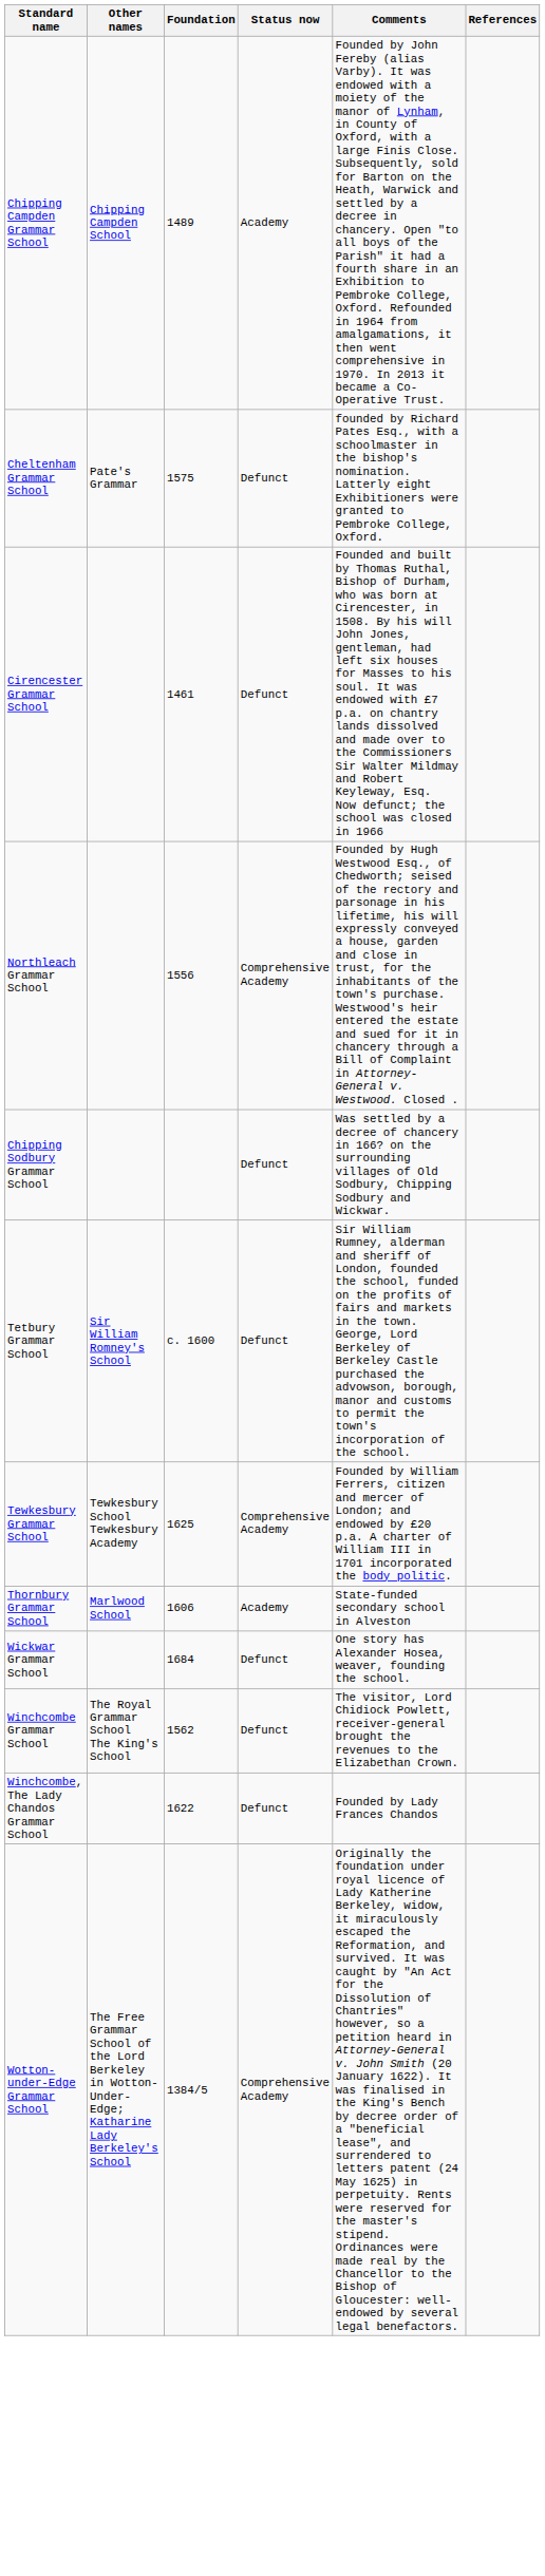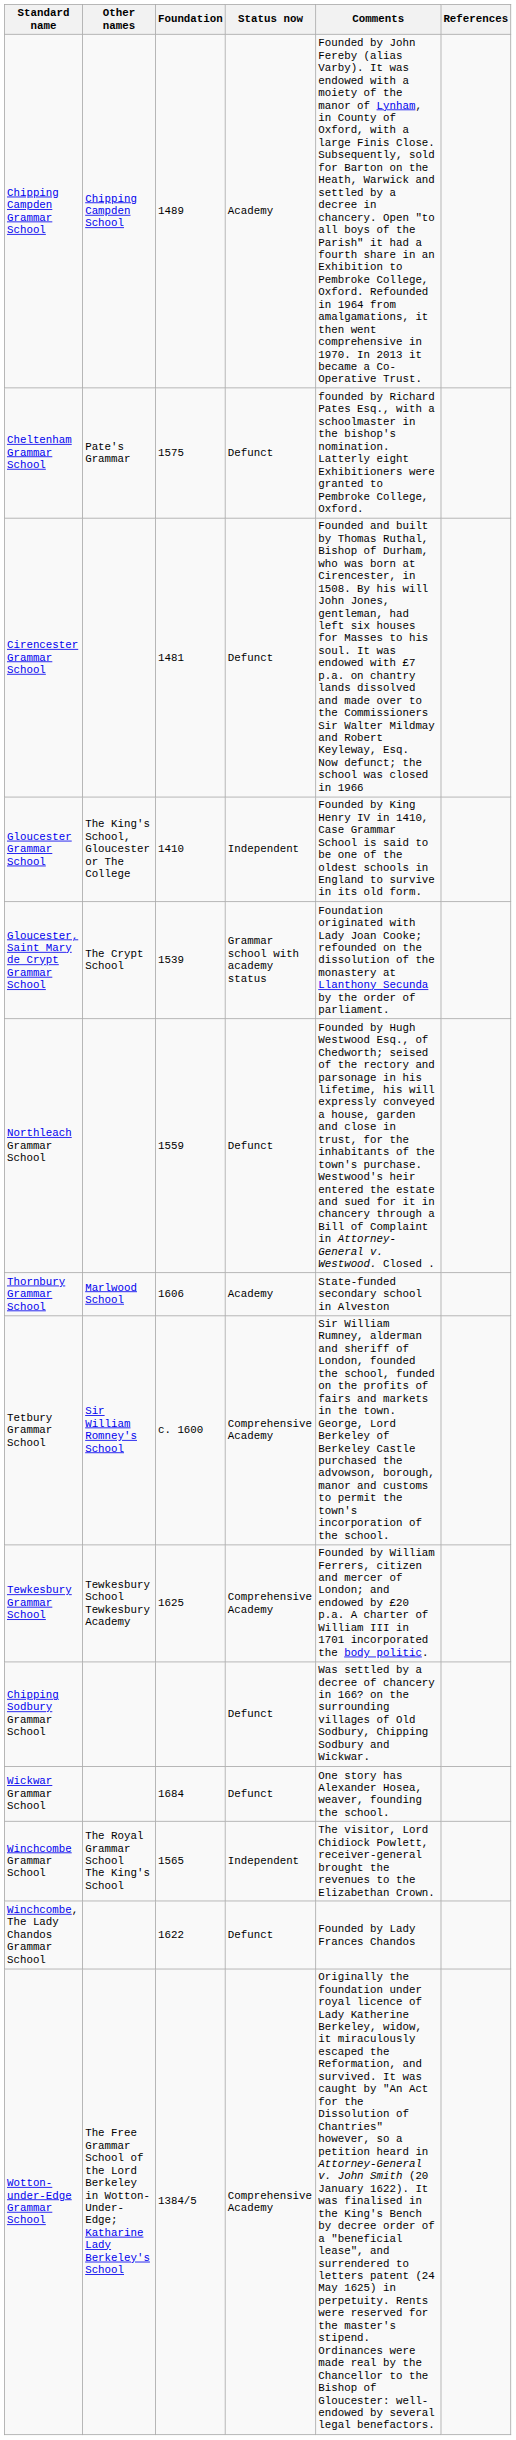 <table class="wikitable">
 <tr>
 <th>Standard name</th>
 <th>Other names</th>
 <th>Foundation</th>
 <th>Status now</th>
 <th>Comments</th>
 <th>References</th>
 </tr>
 <tr>
 <td><a href='#'>Chipping Campden Grammar School</a></td>
 <td><a href='#'>Chipping Campden School</a></td>
 <td>1489</td>
 <td>Academy</td>
 <td>Founded by John Fereby (alias Varby). It was endowed with a moiety of the manor of <a href='#'>Lynham</a>, in County of Oxford, with a large Finis Close. Subsequently, sold for Barton on the Heath, Warwick and settled by a decree in chancery. Open "to all boys of the Parish" it had a fourth share in an Exhibition to Pembroke College, Oxford. Refounded in 1964 from amalgamations, it then went comprehensive in 1970. In 2013 it became a Co-Operative Trust.</td>
 <td></td>
 </tr>
 <tr>
 <td><a href='#'>Cheltenham Grammar School</a></td>
 <td>Pate's Grammar</td>
 <td>1575</td>
 <td>Defunct</td>
 <td>founded by Richard Pates Esq., with a schoolmaster in the bishop's nomination. Latterly eight Exhibitioners were granted to Pembroke College, Oxford.</td>
 <td></td>
 </tr>
 <tr>
 <td><a href='#'>Cirencester Grammar School</a></td>
 <td></td>
-<td>1461</td>
+<td>1481</td>
 <td>Defunct</td>
 <td>Founded and built by Thomas Ruthal, Bishop of Durham, who was born at Cirencester, in 1508. By his will John Jones, gentleman, had left six houses for Masses to his soul. It was endowed with £7 p.a. on chantry lands dissolved and made over to the Commissioners Sir Walter Mildmay and Robert Keyleway, Esq.<br>Now defunct; the school was closed in 1966</td>
 <td></td>
 </tr>
 <tr>
+<td><a href='#'>Gloucester Grammar School</a></td>
+<td>The King's School, Gloucester or The College</td>
+<td>1410</td>
+<td>Independent</td>
+<td>Founded by King Henry IV in 1410, Case Grammar School is said to be one of the oldest schools in England to survive in its old form.</td>
+<td></td>
+</tr>
+<tr>
+<td><a href='#'>Gloucester, Saint Mary de Crypt Grammar School</a></td>
+<td>The Crypt School</td>
+<td>1539</td>
+<td>Grammar school with academy status</td>
+<td>Foundation originated with Lady Joan Cooke; refounded on the dissolution of the monastery at <a href='#'>Llanthony Secunda</a> by the order of parliament.</td>
+<td></td>
+</tr>
+<tr>
 <td><a href='#'>Northleach</a> Grammar School</td>
 <td></td>
-<td>1556</td>
-<td>Comprehensive Academy</td>
+<td>1559</td>
+<td>Defunct</td>
 <td>Founded by Hugh Westwood Esq., of Chedworth; seised of the rectory and parsonage in his lifetime, his will expressly conveyed a house, garden and close in trust, for the inhabitants of the town's purchase. Westwood's heir entered the estate and sued for it in chancery through a Bill of Complaint in <em>Attorney-General v. Westwood.</em> Closed .</td>
 <td></td>
 </tr>
 <tr>
-<td><a href='#'>Chipping Sodbury</a> Grammar School</td>
-<td></td>
-<td></td>
-<td>Defunct</td>
-<td>Was settled by a decree of chancery in 166? on the surrounding villages of Old Sodbury, Chipping Sodbury and Wickwar.</td>
+<td><a href='#'>Thornbury Grammar School</a></td>
+<td><a href='#'>Marlwood School</a></td>
+<td>1606</td>
+<td>Academy</td>
+<td>State-funded secondary school in Alveston</td>
 <td></td>
 </tr>
 <tr>
 <td>Tetbury Grammar School</td>
 <td><a href='#'>Sir William Romney's School</a></td>
 <td>c. 1600</td>
-<td>Defunct</td>
+<td>Comprehensive Academy</td>
 <td>Sir William Rumney, alderman and sheriff of London, founded the school, funded on the profits of fairs and markets in the town. George, Lord Berkeley of Berkeley Castle purchased the advowson, borough, manor and customs to permit the town's incorporation of the school.</td>
 <td></td>
 </tr>
 <tr>
 <td><a href='#'>Tewkesbury Grammar School</a></td>
 <td>Tewkesbury School<br>Tewkesbury Academy</td>
 <td>1625</td>
 <td>Comprehensive Academy</td>
 <td>Founded by William Ferrers, citizen and mercer of London; and endowed by £20 p.a. A charter of William III in 1701 incorporated the <a href='#'>body politic</a>.</td>
 <td></td>
 </tr>
 <tr>
-<td><a href='#'>Thornbury Grammar School</a></td>
-<td><a href='#'>Marlwood School</a></td>
-<td>1606</td>
-<td>Academy</td>
-<td>State-funded secondary school in Alveston</td>
+<td><a href='#'>Chipping Sodbury</a> Grammar School</td>
+<td></td>
+<td></td>
+<td>Defunct</td>
+<td>Was settled by a decree of chancery in 166? on the surrounding villages of Old Sodbury, Chipping Sodbury and Wickwar.</td>
 <td></td>
 </tr>
 <tr>
 <td><a href='#'>Wickwar</a> Grammar School</td>
 <td></td>
 <td>1684</td>
 <td>Defunct</td>
 <td>One story has Alexander Hosea, weaver, founding the school.</td>
 <td></td>
 </tr>
 <tr>
 <td><a href='#'>Winchcombe</a> Grammar School</td>
 <td>The Royal Grammar School<br>The King's School</td>
-<td>1562</td>
-<td>Defunct</td>
+<td>1565</td>
+<td>Independent</td>
 <td>The visitor, Lord Chidiock Powlett, receiver-general brought the revenues to the Elizabethan Crown.</td>
 <td></td>
 </tr>
 <tr>
 <td><a href='#'>Winchcombe</a>, The Lady Chandos Grammar School</td>
 <td></td>
 <td>1622</td>
 <td>Defunct</td>
 <td>Founded by Lady Frances Chandos</td>
 <td></td>
 </tr>
 <tr>
 <td><a href='#'>Wotton-under-Edge Grammar School</a></td>
 <td>The Free Grammar School of the Lord Berkeley in Wotton-Under-Edge;<br><a href='#'>Katharine Lady Berkeley's School</a></td>
 <td>1384/5</td>
 <td>Comprehensive Academy</td>
 <td>Originally the foundation under royal licence of Lady Katherine Berkeley, widow, it miraculously escaped the Reformation, and survived. It was caught by "An Act for the Dissolution of Chantries" however, so a petition heard in <em>Attorney-General v. John Smith</em> (20 January 1622). It was finalised in the King's Bench by decree order of a "beneficial lease", and surrendered to letters patent (24 May 1625) in perpetuity. Rents were reserved for the master's stipend. Ordinances were made real by the Chancellor to the Bishop of Gloucester: well-endowed by several legal benefactors.</td>
 <td></td>
 </tr>
 </table>
